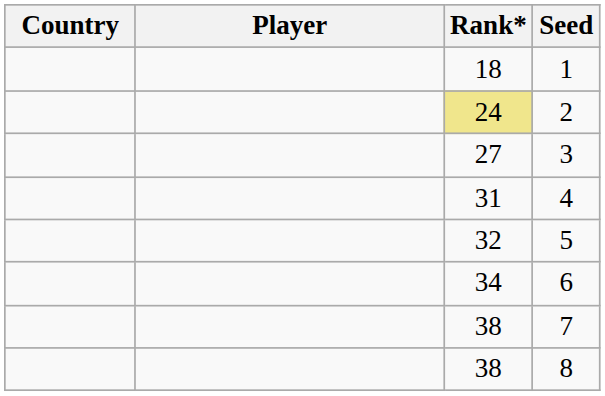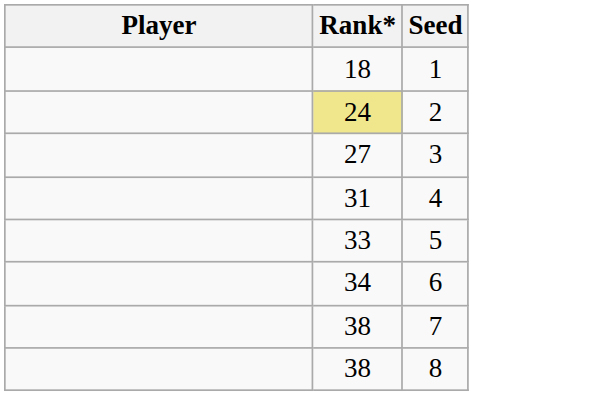 <table class="sortable wikitable" border="1">
 <tr>
-<th width="70">Country</th>
 <th width="175">Player</th>
 <th>Rank*</th>
 <th>Seed</th>
 </tr>
 <tr>
 <td></td>
-<td></td>
 <td align="center">18</td>
 <td align="center">1</td>
 </tr>
 <tr>
-<td></td>
 <td></td>
 <td align="center" style="background: khaki;">24</td>
 <td align="center">2</td>
 </tr>
 <tr>
 <td></td>
-<td></td>
 <td align="center">27</td>
 <td align="center">3</td>
 </tr>
 <tr>
-<td></td>
 <td></td>
 <td align="center">31</td>
 <td align="center">4</td>
 </tr>
 <tr>
 <td></td>
-<td></td>
-<td align="center">32</td>
+<td align="center">33</td>
 <td align="center">5</td>
 </tr>
 <tr>
-<td></td>
 <td></td>
 <td align="center">34</td>
 <td align="center">6</td>
 </tr>
 <tr>
 <td></td>
-<td></td>
 <td align="center">38</td>
 <td align="center">7</td>
 </tr>
 <tr>
 <td></td>
-<td></td>
 <td align="center">38</td>
 <td align="center">8</td>
 </tr>
 </table>
